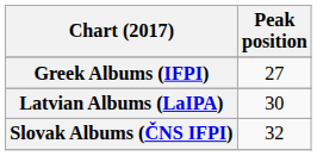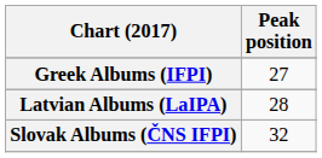 <table class="wikitable sortable plainrowheaders" style="text-align:center">
 <tr>
 <th scope="col">Chart (2017)</th>
 <th scope="col">Peak<br>position</th>
 </tr>
 <tr>
 </tr>
 <tr>
 </tr>
 <tr>
 </tr>
 <tr>
 </tr>
 <tr>
 </tr>
 <tr>
 </tr>
 <tr>
 </tr>
 <tr>
 </tr>
 <tr>
 </tr>
 <tr>
 </tr>
 <tr>
 </tr>
 <tr>
 <th scope="row">Greek Albums (<a href='#'>IFPI</a>)</th>
 <td>27</td>
 </tr>
 <tr>
 </tr>
 <tr>
 </tr>
 <tr>
 <th scope="row">Latvian Albums (<a href='#'>LaIPA</a>)</th>
-<td>30</td>
+<td>28</td>
 </tr>
 <tr>
 </tr>
 <tr>
 </tr>
 <tr>
 </tr>
 <tr>
 </tr>
 <tr>
 </tr>
 <tr>
 <th scope="row">Slovak Albums (<a href='#'>ČNS IFPI</a>)</th>
 <td>32</td>
 </tr>
 <tr>
 </tr>
 <tr>
 </tr>
 <tr>
 </tr>
 <tr>
 </tr>
 <tr>
 </tr>
 </table>
